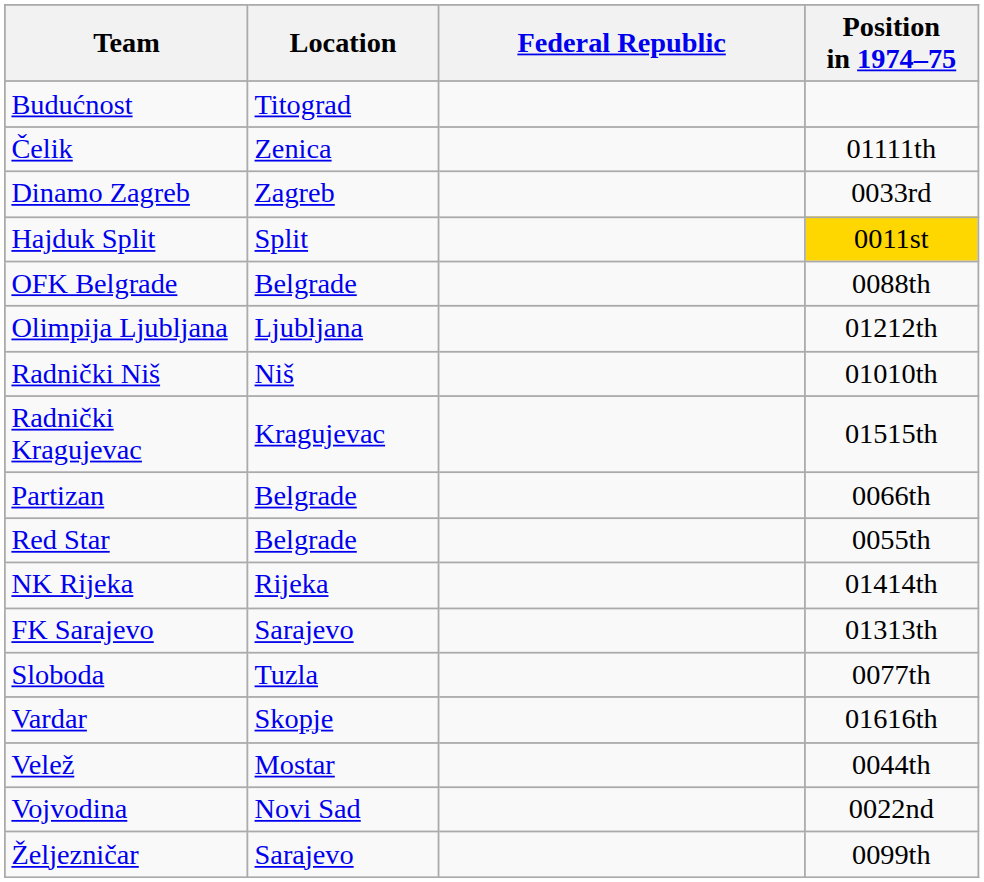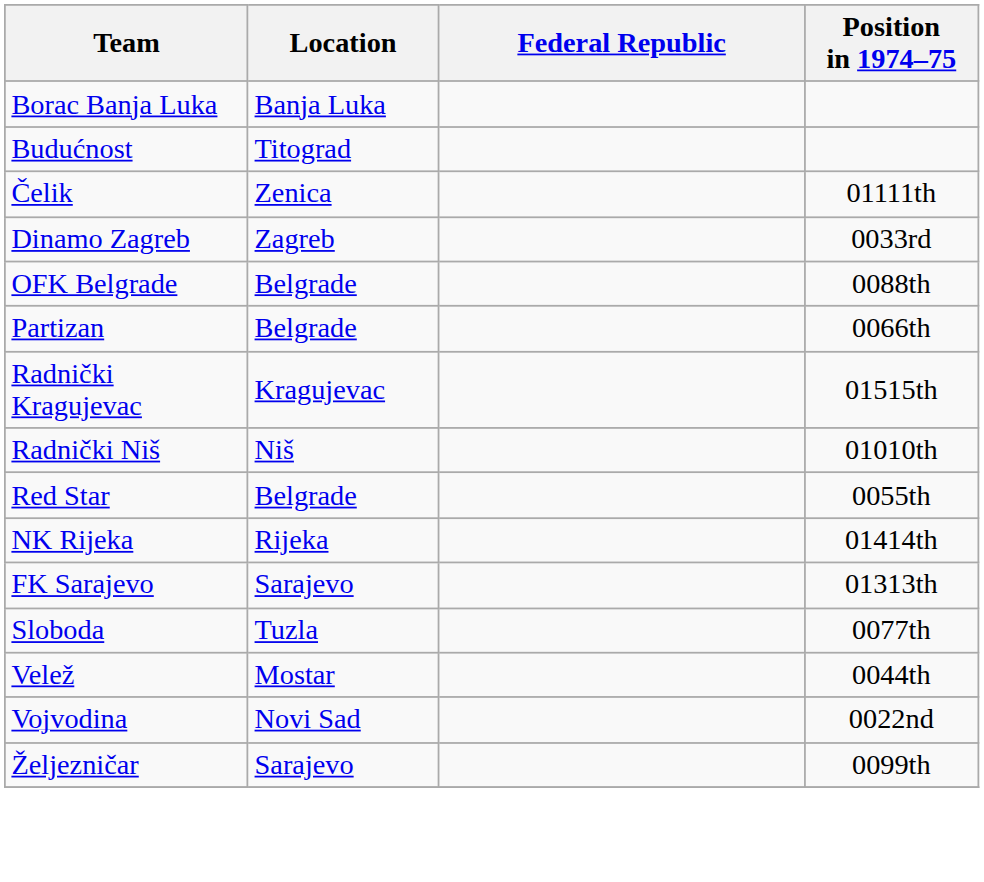 <table class="wikitable sortable" style="text-align: left;">
 <tr>
 <th width="130">Team</th>
 <th width="100">Location</th>
 <th width="200"><a href='#'>Federal Republic</a></th>
 <th width="90">Position<br>in <a href='#'>1974–75</a></th>
+</tr>
+<tr>
+<td><a href='#'>Borac Banja Luka</a></td>
+<td><a href='#'>Banja Luka</a></td>
+<td></td>
+<td></td>
 </tr>
 <tr>
 <td><a href='#'>Budućnost</a></td>
 <td><a href='#'>Titograd</a></td>
 <td></td>
 <td></td>
 </tr>
 <tr>
 <td><a href='#'>Čelik</a></td>
 <td><a href='#'>Zenica</a></td>
 <td></td>
 <td style="text-align:center;"><span>011</span>11th</td>
 </tr>
 <tr>
 <td><a href='#'>Dinamo Zagreb</a></td>
 <td><a href='#'>Zagreb</a></td>
 <td></td>
 <td style="text-align:center;"><span>003</span>3rd</td>
 </tr>
 <tr>
-<td><a href='#'>Hajduk Split</a></td>
-<td><a href='#'>Split</a></td>
-<td></td>
-<td style="text-align:center;" bgcolor="gold"><span>001</span>1st</td>
-</tr>
-<tr>
 <td><a href='#'>OFK Belgrade</a></td>
 <td><a href='#'>Belgrade</a></td>
 <td></td>
 <td style="text-align:center;"><span>008</span>8th</td>
 </tr>
 <tr>
-<td><a href='#'>Olimpija Ljubljana</a></td>
-<td><a href='#'>Ljubljana</a></td>
+<td><a href='#'>Partizan</a></td>
+<td><a href='#'>Belgrade</a></td>
 <td></td>
-<td style="text-align:center;"><span>012</span>12th</td>
-</tr>
-<tr>
-<td><a href='#'>Radnički Niš</a></td>
-<td><a href='#'>Niš</a></td>
-<td></td>
-<td style="text-align:center;"><span>010</span>10th</td>
+<td style="text-align:center;"><span>006</span>6th</td>
 </tr>
 <tr>
 <td><a href='#'>Radnički Kragujevac</a></td>
 <td><a href='#'>Kragujevac</a></td>
 <td></td>
 <td style="text-align:center;"><span>015</span>15th</td>
 </tr>
 <tr>
-<td><a href='#'>Partizan</a></td>
-<td><a href='#'>Belgrade</a></td>
+<td><a href='#'>Radnički Niš</a></td>
+<td><a href='#'>Niš</a></td>
 <td></td>
-<td style="text-align:center;"><span>006</span>6th</td>
+<td style="text-align:center;"><span>010</span>10th</td>
 </tr>
 <tr>
 <td><a href='#'>Red Star</a></td>
 <td><a href='#'>Belgrade</a></td>
 <td></td>
 <td style="text-align:center;"><span>005</span>5th</td>
 </tr>
 <tr>
 <td><a href='#'>NK Rijeka</a></td>
 <td><a href='#'>Rijeka</a></td>
 <td></td>
 <td style="text-align:center;"><span>014</span>14th</td>
 </tr>
 <tr>
 <td><a href='#'>FK Sarajevo</a></td>
 <td><a href='#'>Sarajevo</a></td>
 <td></td>
 <td style="text-align:center;"><span>013</span>13th</td>
 </tr>
 <tr>
 <td><a href='#'>Sloboda</a></td>
 <td><a href='#'>Tuzla</a></td>
 <td></td>
 <td style="text-align:center;"><span>007</span>7th</td>
 </tr>
 <tr>
-<td><a href='#'>Vardar</a></td>
-<td><a href='#'>Skopje</a></td>
-<td></td>
-<td style="text-align:center;"><span>016</span>16th</td>
-</tr>
-<tr>
 <td><a href='#'>Velež</a></td>
 <td><a href='#'>Mostar</a></td>
 <td></td>
 <td style="text-align:center;"><span>004</span>4th</td>
 </tr>
 <tr>
 <td><a href='#'>Vojvodina</a></td>
 <td><a href='#'>Novi Sad</a></td>
 <td></td>
 <td style="text-align:center;"><span>002</span>2nd</td>
 </tr>
 <tr>
 <td><a href='#'>Željezničar</a></td>
 <td><a href='#'>Sarajevo</a></td>
 <td></td>
 <td style="text-align:center;"><span>009</span>9th</td>
 </tr>
 <tr>
 </tr>
 </table>
